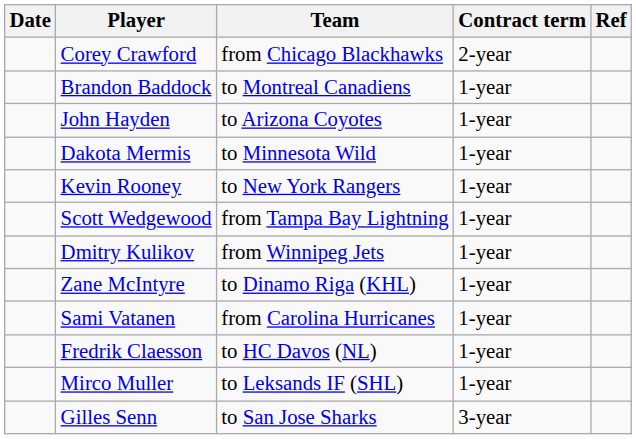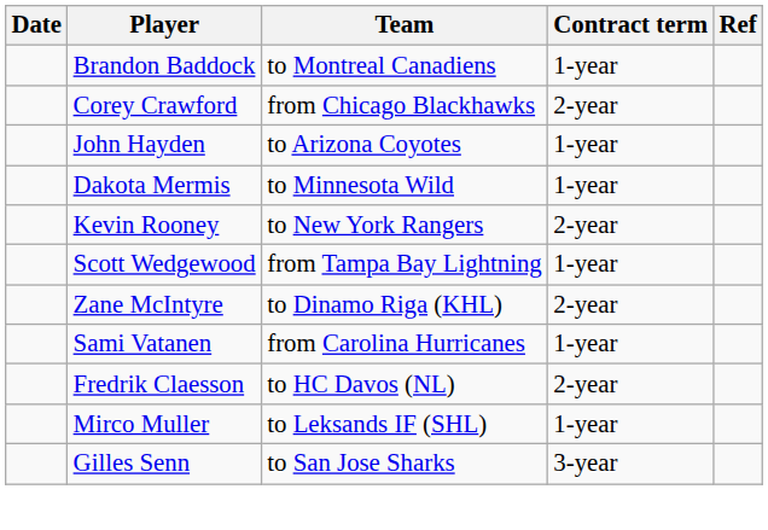 <table class="wikitable">
 <tr>
 <th>Date</th>
 <th>Player</th>
 <th>Team</th>
 <th>Contract term</th>
 <th>Ref</th>
 </tr>
 <tr>
 <td></td>
-<td><a href='#'>Corey Crawford</a></td>
-<td>from <a href='#'>Chicago Blackhawks</a></td>
-<td>2-year</td>
+<td><a href='#'>Brandon Baddock</a></td>
+<td>to <a href='#'>Montreal Canadiens</a></td>
+<td>1-year</td>
 <td></td>
 </tr>
 <tr>
 <td></td>
-<td><a href='#'>Brandon Baddock</a></td>
-<td>to <a href='#'>Montreal Canadiens</a></td>
-<td>1-year</td>
+<td><a href='#'>Corey Crawford</a></td>
+<td>from <a href='#'>Chicago Blackhawks</a></td>
+<td>2-year</td>
 <td></td>
 </tr>
 <tr>
 <td></td>
 <td><a href='#'>John Hayden</a></td>
 <td>to <a href='#'>Arizona Coyotes</a></td>
 <td>1-year</td>
 <td></td>
 </tr>
 <tr>
 <td></td>
 <td><a href='#'>Dakota Mermis</a></td>
 <td>to <a href='#'>Minnesota Wild</a></td>
 <td>1-year</td>
 <td></td>
 </tr>
 <tr>
 <td></td>
 <td><a href='#'>Kevin Rooney</a></td>
 <td>to <a href='#'>New York Rangers</a></td>
-<td>1-year</td>
+<td>2-year</td>
 <td></td>
 </tr>
 <tr>
 <td></td>
 <td><a href='#'>Scott Wedgewood</a></td>
 <td>from <a href='#'>Tampa Bay Lightning</a></td>
 <td>1-year</td>
 <td></td>
 </tr>
 <tr>
 <td></td>
-<td><a href='#'>Dmitry Kulikov</a></td>
-<td>from <a href='#'>Winnipeg Jets</a></td>
-<td>1-year</td>
-<td></td>
-</tr>
-<tr>
-<td></td>
 <td><a href='#'>Zane McIntyre</a></td>
 <td>to <a href='#'>Dinamo Riga</a> (<a href='#'>KHL</a>)</td>
-<td>1-year</td>
+<td>2-year</td>
 <td></td>
 </tr>
 <tr>
 <td></td>
 <td><a href='#'>Sami Vatanen</a></td>
 <td>from <a href='#'>Carolina Hurricanes</a></td>
 <td>1-year</td>
 <td></td>
 </tr>
 <tr>
 <td></td>
 <td><a href='#'>Fredrik Claesson</a></td>
 <td>to <a href='#'>HC Davos</a> (<a href='#'>NL</a>)</td>
-<td>1-year</td>
+<td>2-year</td>
 <td></td>
 </tr>
 <tr>
 <td></td>
 <td><a href='#'>Mirco Muller</a></td>
 <td>to <a href='#'>Leksands IF</a> (<a href='#'>SHL</a>)</td>
 <td>1-year</td>
 <td></td>
 </tr>
 <tr>
 <td></td>
 <td><a href='#'>Gilles Senn</a></td>
 <td>to <a href='#'>San Jose Sharks</a></td>
 <td>3-year</td>
 <td></td>
 </tr>
 </table>
